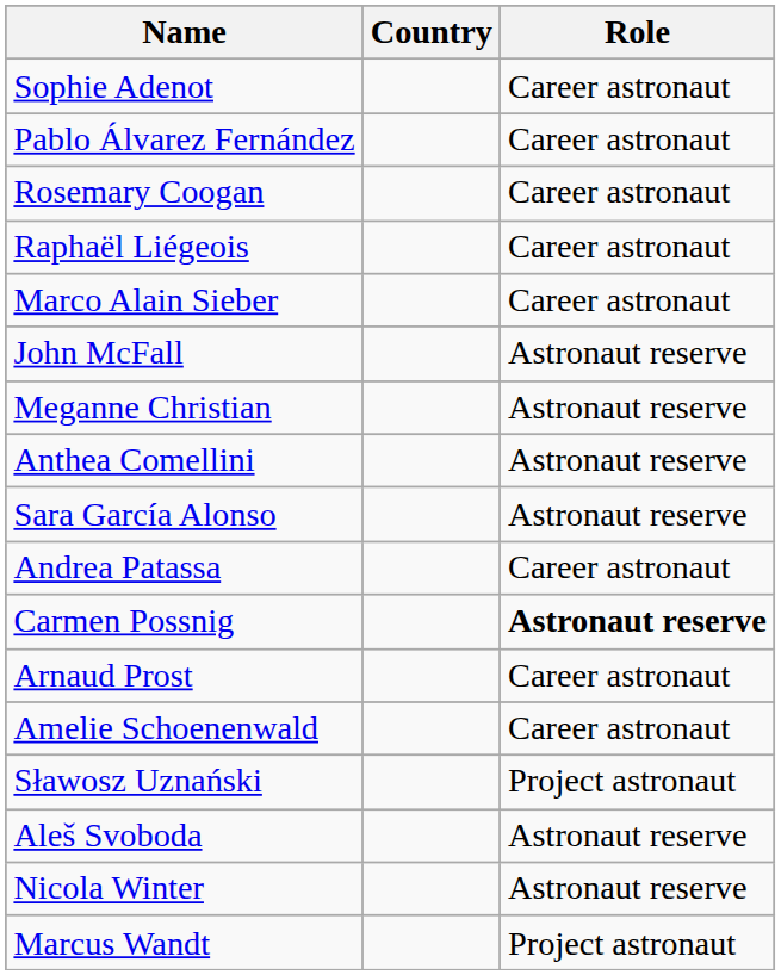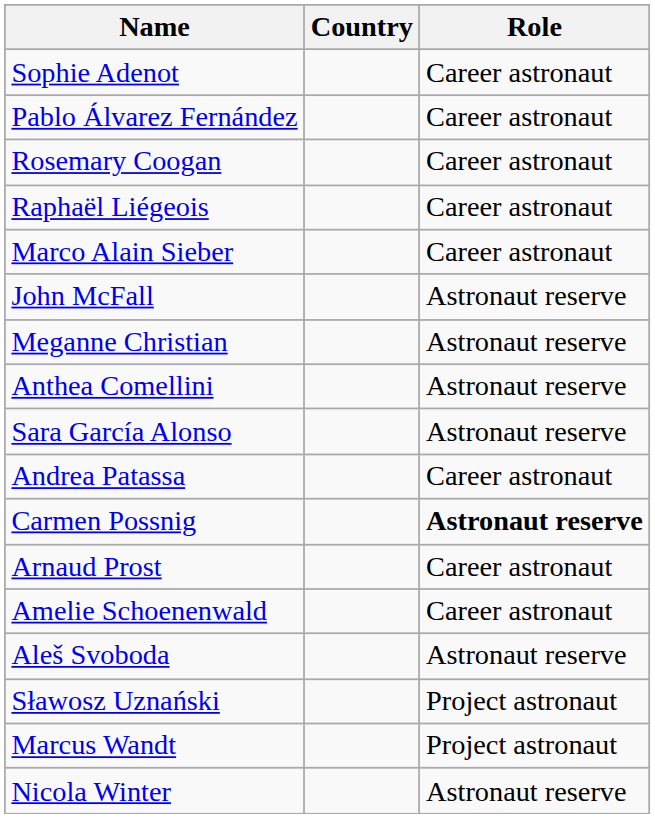 <table class="wikitable sortable">
 <tr>
 <th>Name</th>
 <th>Country</th>
 <th>Role</th>
 </tr>
 <tr>
 <td><a href='#'>Sophie Adenot</a></td>
 <td></td>
 <td>Career astronaut</td>
 </tr>
 <tr>
 <td><a href='#'>Pablo Álvarez Fernández</a></td>
 <td></td>
 <td>Career astronaut</td>
 </tr>
 <tr>
 <td><a href='#'>Rosemary Coogan</a></td>
 <td></td>
 <td>Career astronaut</td>
 </tr>
 <tr>
 <td><a href='#'>Raphaël Liégeois</a></td>
 <td></td>
 <td>Career astronaut</td>
 </tr>
 <tr>
 <td><a href='#'>Marco Alain Sieber</a></td>
 <td></td>
 <td>Career astronaut</td>
 </tr>
 <tr>
 <td><a href='#'>John McFall</a></td>
 <td></td>
 <td>Astronaut reserve</td>
 </tr>
 <tr>
 <td><a href='#'>Meganne Christian</a></td>
 <td></td>
 <td>Astronaut reserve</td>
 </tr>
 <tr>
 <td><a href='#'>Anthea Comellini</a></td>
 <td></td>
 <td>Astronaut reserve</td>
 </tr>
 <tr>
 <td><a href='#'>Sara García Alonso</a></td>
 <td></td>
 <td>Astronaut reserve</td>
 </tr>
 <tr>
 <td><a href='#'>Andrea Patassa</a></td>
 <td></td>
 <td>Career astronaut</td>
 </tr>
 <tr>
 <td><a href='#'>Carmen Possnig</a></td>
 <td></td>
 <td><strong>Astronaut reserve</strong></td>
 </tr>
 <tr>
 <td><a href='#'>Arnaud Prost</a></td>
 <td></td>
 <td>Career astronaut</td>
 </tr>
 <tr>
 <td><a href='#'>Amelie Schoenenwald</a></td>
 <td></td>
 <td>Career astronaut</td>
 </tr>
 <tr>
+<td><a href='#'>Aleš Svoboda</a></td>
+<td></td>
+<td>Astronaut reserve</td>
+</tr>
+<tr>
 <td><a href='#'>Sławosz Uznański</a></td>
 <td></td>
 <td>Project astronaut</td>
 </tr>
 <tr>
-<td><a href='#'>Aleš Svoboda</a></td>
+<td><a href='#'>Marcus Wandt</a></td>
 <td></td>
-<td>Astronaut reserve</td>
+<td>Project astronaut</td>
 </tr>
 <tr>
 <td><a href='#'>Nicola Winter</a></td>
 <td></td>
 <td>Astronaut reserve</td>
 </tr>
-<tr>
-<td><a href='#'>Marcus Wandt</a></td>
-<td></td>
-<td>Project astronaut</td>
-</tr>
 </table>
